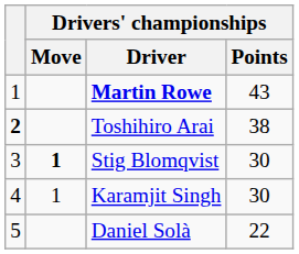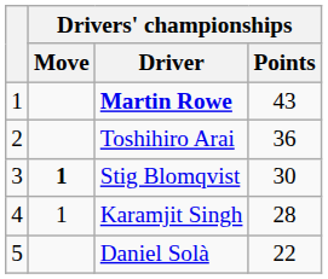 <table class="wikitable" style="font-size:85%;">
 <tr>
 <th rowspan="2"></th>
 <th colspan="3" nowrap>Drivers' championships</th>
 </tr>
 <tr>
 <th>Move</th>
 <th>Driver</th>
 <th>Points</th>
 </tr>
 <tr>
 <td align="center">1</td>
 <td align="center"></td>
 <td> <strong><a href='#'>Martin Rowe</a></strong></td>
 <td align="center">43</td>
 </tr>
 <tr>
-<td align="center"><strong>2</strong></td>
+<td align="center">2</td>
 <td align="center"></td>
 <td> <a href='#'>Toshihiro Arai</a></td>
-<td align="center">38</td>
+<td align="center">36</td>
 </tr>
 <tr>
 <td align="center">3</td>
 <td align="center"><strong> 1</strong></td>
 <td> <a href='#'>Stig Blomqvist</a></td>
 <td align="center">30</td>
 </tr>
 <tr>
 <td align="center">4</td>
 <td align="center"> 1</td>
 <td> <a href='#'>Karamjit Singh</a></td>
-<td align="center">30</td>
+<td align="center">28</td>
 </tr>
 <tr>
 <td align="center">5</td>
 <td align="center"></td>
 <td> <a href='#'>Daniel Solà</a></td>
 <td align="center">22</td>
 </tr>
 </table>
